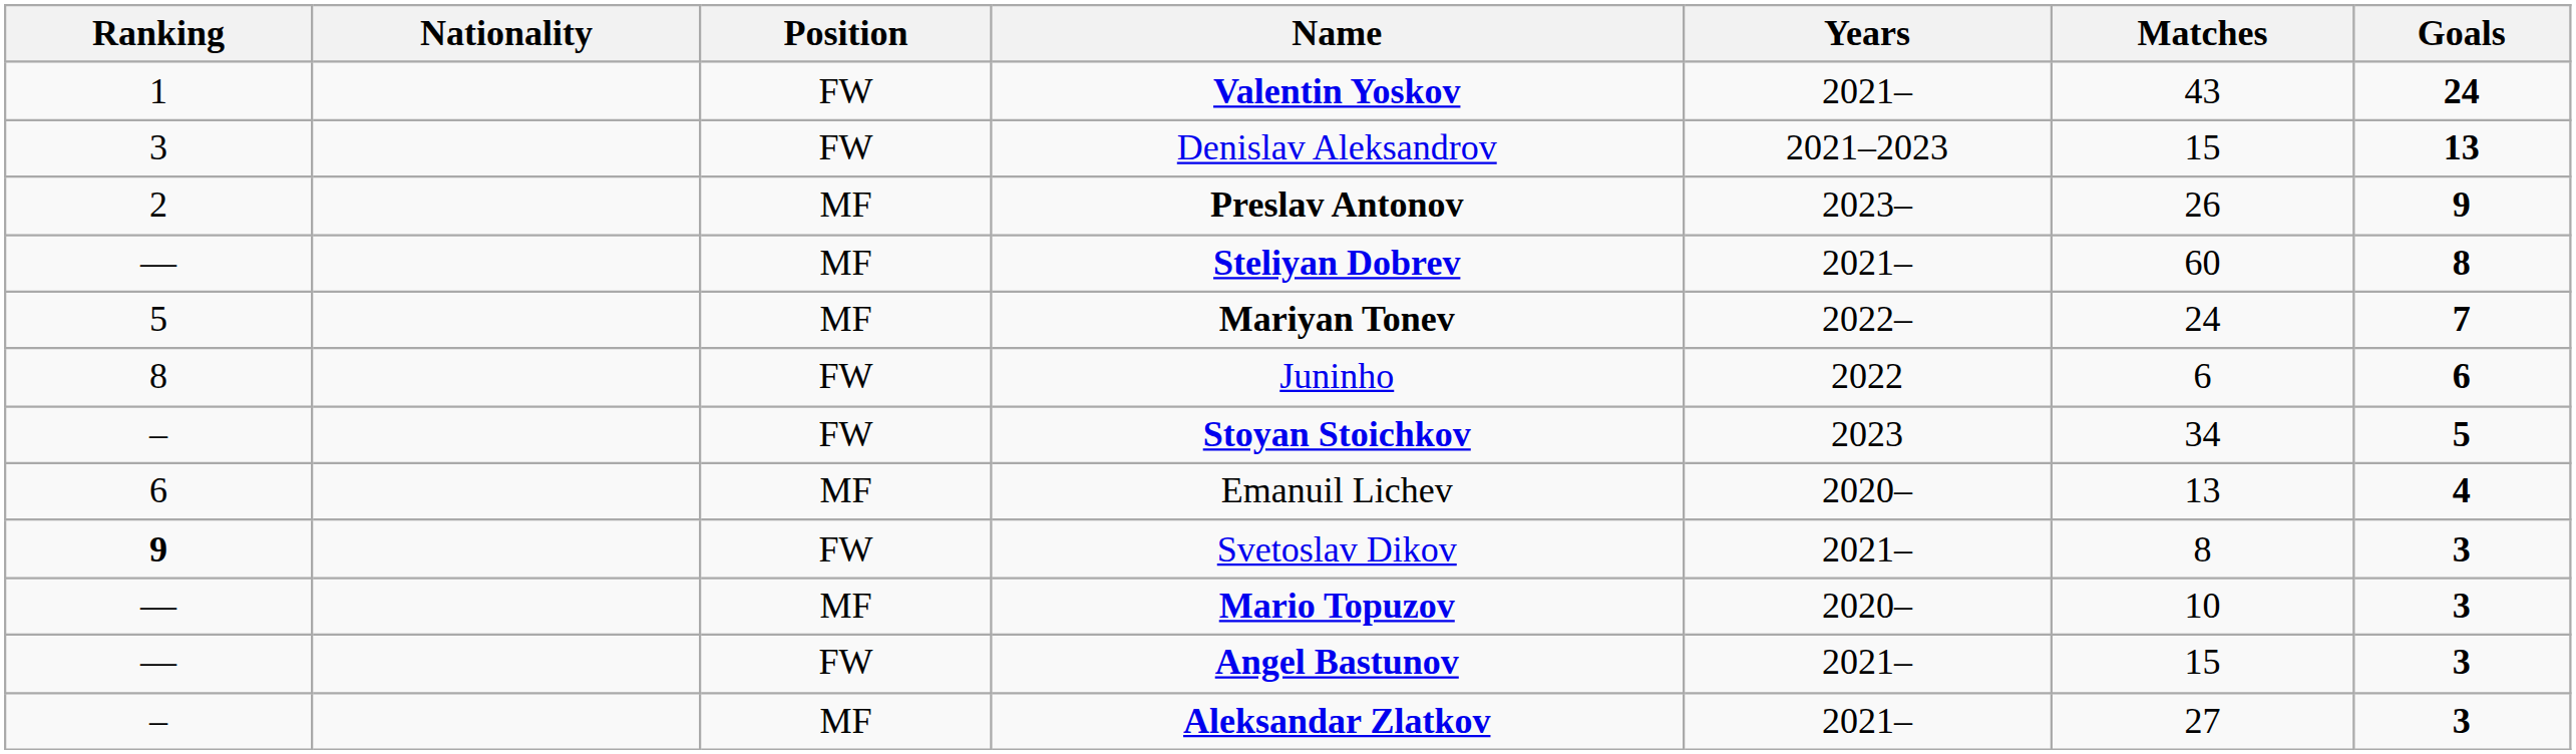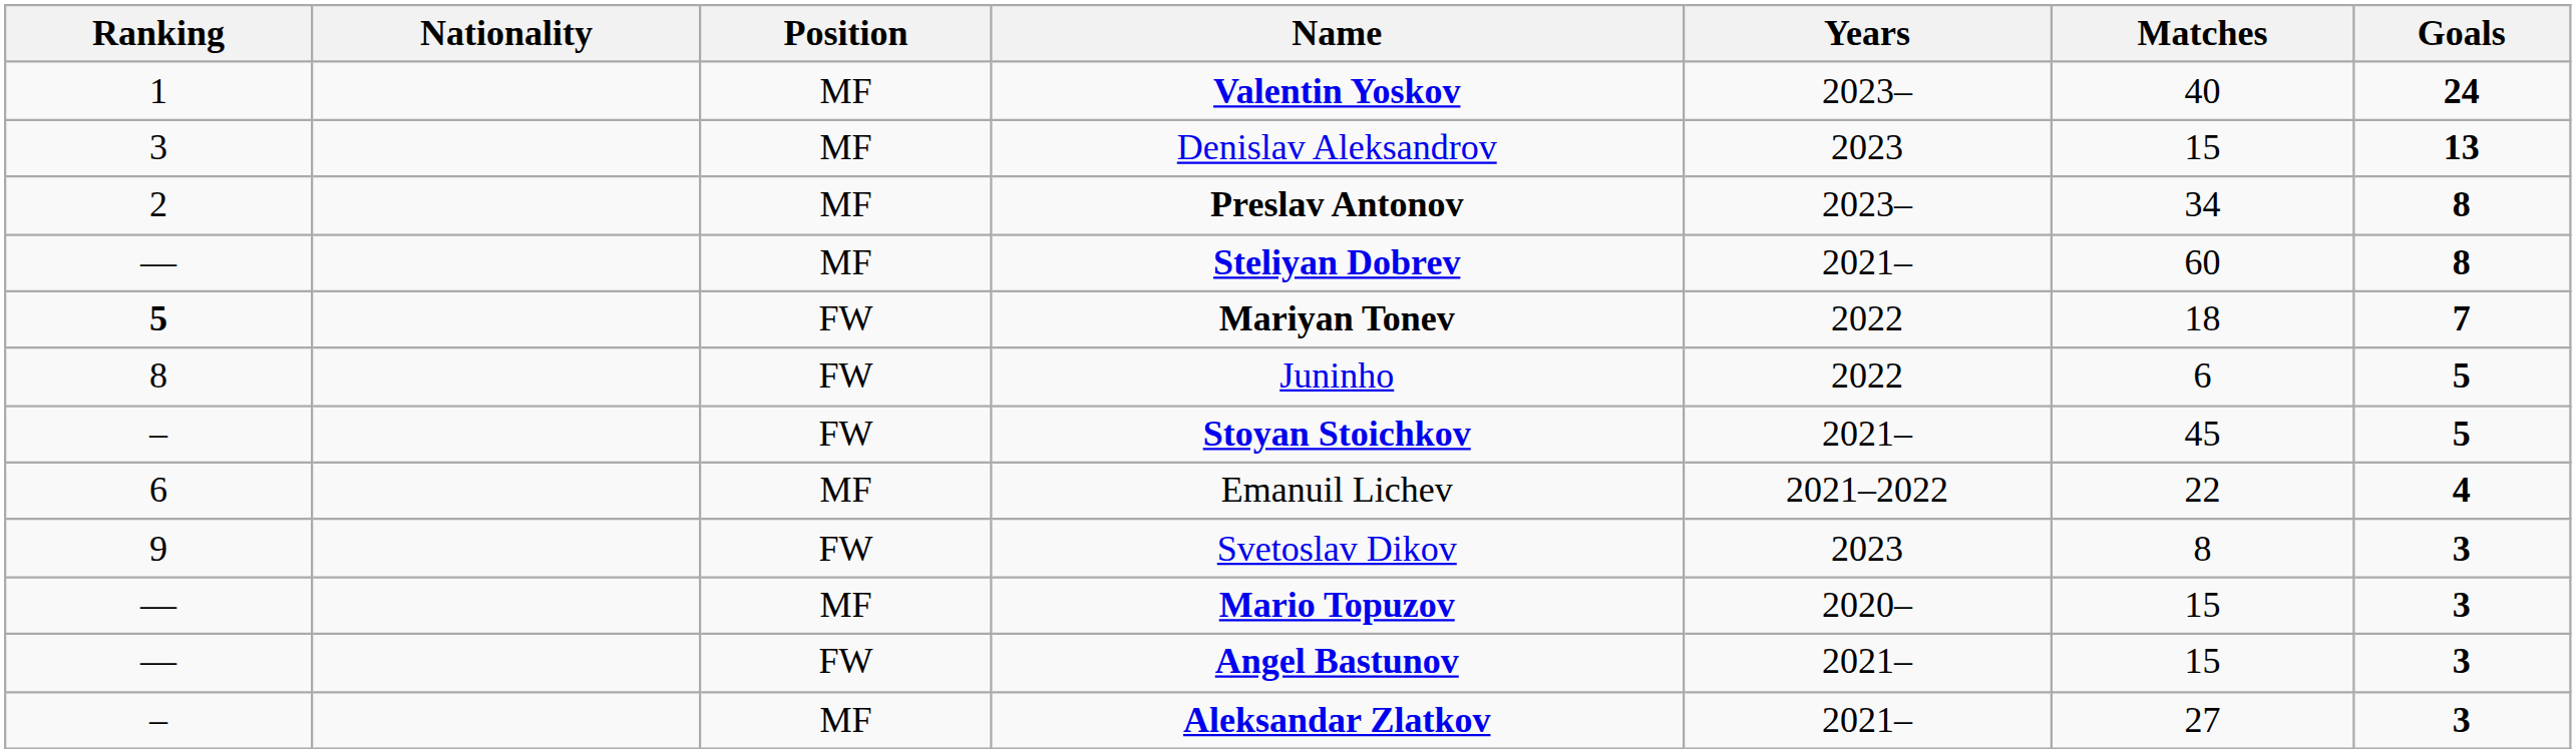 <table class="wikitable sortable" style=text-align:center;width:90%>
 <tr>
 <th>Ranking</th>
 <th>Nationality</th>
 <th>Position</th>
 <th>Name</th>
 <th>Years</th>
 <th>Matches</th>
 <th>Goals</th>
 </tr>
 <tr>
 <td>1</td>
 <td align=left></td>
-<td>FW</td>
+<td>MF</td>
 <td><strong><a href='#'>Valentin Yoskov</a></strong></td>
-<td>2021–</td>
-<td>43</td>
+<td>2023–</td>
+<td>40</td>
 <td><strong>24</strong></td>
 </tr>
 <tr>
 <td>3</td>
 <td align=left></td>
-<td>FW</td>
+<td>MF</td>
 <td><a href='#'>Denislav Aleksandrov</a></td>
-<td>2021–2023</td>
+<td>2023</td>
 <td>15</td>
 <td><strong>13</strong></td>
 </tr>
 <tr>
 <td>2</td>
 <td align=left></td>
 <td>MF</td>
 <td><strong>Preslav Antonov</strong></td>
 <td>2023–</td>
-<td>26</td>
-<td><strong>9</strong></td>
+<td>34</td>
+<td><strong>8</strong></td>
 </tr>
 <tr>
 <td>—</td>
 <td align=left></td>
 <td>MF</td>
 <td><strong><a href='#'>Steliyan Dobrev</a></strong></td>
 <td>2021–</td>
 <td>60</td>
 <td><strong>8</strong></td>
 </tr>
 <tr>
-<td>5</td>
+<td><strong>5</strong></td>
 <td align=left></td>
-<td>MF</td>
+<td>FW</td>
 <td><strong>Mariyan Tonev</strong></td>
-<td>2022–</td>
-<td>24</td>
+<td>2022</td>
+<td>18</td>
 <td><strong>7</strong></td>
 </tr>
 <tr>
 <td>8</td>
 <td align=left></td>
 <td>FW</td>
 <td><a href='#'>Juninho</a></td>
 <td>2022</td>
 <td>6</td>
-<td><strong>6</strong></td>
+<td><strong>5</strong></td>
 </tr>
 <tr>
 <td>–</td>
 <td align=left></td>
 <td>FW</td>
 <td><strong><a href='#'>Stoyan Stoichkov</a></strong></td>
-<td>2023</td>
-<td>34</td>
+<td>2021–</td>
+<td>45</td>
 <td><strong>5</strong></td>
 </tr>
 <tr>
 <td>6</td>
 <td align=left></td>
 <td>MF</td>
 <td>Emanuil Lichev</td>
-<td>2020–</td>
-<td>13</td>
+<td>2021–2022</td>
+<td>22</td>
 <td><strong>4</strong></td>
 </tr>
 <tr>
-<td><strong>9</strong></td>
+<td>9</td>
 <td align=left></td>
 <td>FW</td>
 <td><a href='#'>Svetoslav Dikov</a></td>
-<td>2021–</td>
+<td>2023</td>
 <td>8</td>
 <td><strong>3</strong></td>
 </tr>
 <tr>
 <td>—</td>
 <td align=left></td>
 <td>MF</td>
 <td><strong><a href='#'>Mario Topuzov</a></strong></td>
 <td>2020–</td>
-<td>10</td>
+<td>15</td>
 <td><strong>3</strong></td>
 </tr>
 <tr>
 <td>—</td>
 <td align=left></td>
 <td>FW</td>
 <td><strong><a href='#'>Angel Bastunov</a></strong></td>
 <td>2021–</td>
 <td>15</td>
 <td><strong>3</strong></td>
 </tr>
 <tr>
 <td>–</td>
 <td align=left></td>
 <td>MF</td>
 <td><strong><a href='#'>Aleksandar Zlatkov</a></strong></td>
 <td>2021–</td>
 <td>27</td>
 <td><strong>3</strong></td>
 </tr>
 </table>
